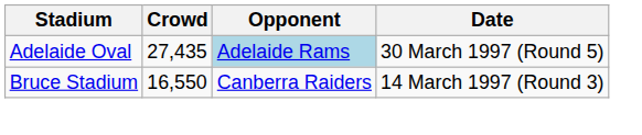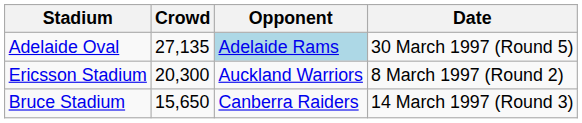 <table class="wikitable">
 <tr>
 <th>Stadium</th>
 <th>Crowd</th>
 <th>Opponent</th>
 <th>Date</th>
 </tr>
 <tr>
 <td><a href='#'>Adelaide Oval</a></td>
-<td>27,435</td>
+<td>27,135</td>
 <td style="background: lightblue;"><a href='#'>Adelaide Rams</a></td>
 <td>30 March 1997 (Round 5)</td>
 </tr>
 <tr>
+<td><a href='#'>Ericsson Stadium</a></td>
+<td>20,300</td>
+<td><a href='#'>Auckland Warriors</a></td>
+<td>8 March 1997 (Round 2)</td>
+</tr>
+<tr>
 <td><a href='#'>Bruce Stadium</a></td>
-<td>16,550</td>
+<td>15,650</td>
 <td><a href='#'>Canberra Raiders</a></td>
 <td>14 March 1997 (Round 3)</td>
 </tr>
 </table>
